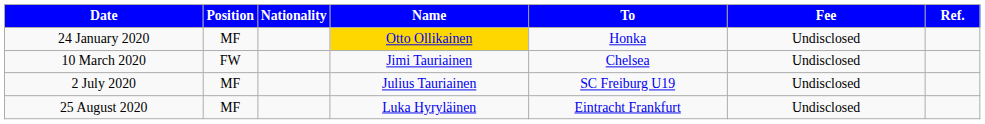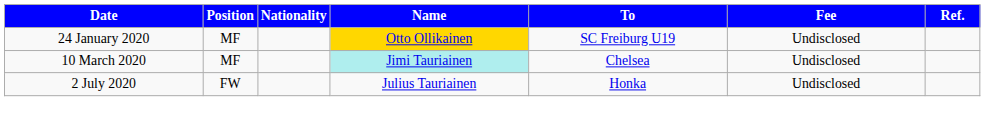 <table class="wikitable"  style="text-align:center; font-size:90%; ">
 <tr>
 <th style="background:#00f; color:white; width:200px;">Date</th>
 <th style="background:#00f; color:white; width:50px;">Position</th>
 <th style="background:#00f; color:white; width:50px;">Nationality</th>
 <th style="background:#00f; color:white; width:200px;">Name</th>
 <th style="background:#00f; color:white; width:200px;">To</th>
 <th style="background:#00f; color:white; width:200px;">Fee</th>
 <th style="background:#00f; color:white; width:50px;">Ref.</th>
 </tr>
 <tr>
 <td>24 January 2020</td>
 <td>MF</td>
 <td></td>
 <td style="background: gold;"><a href='#'>Otto Ollikainen</a></td>
-<td><a href='#'>Honka</a></td>
+<td><a href='#'>SC Freiburg U19</a></td>
 <td>Undisclosed</td>
 <td></td>
 </tr>
 <tr>
 <td>10 March 2020</td>
-<td>FW</td>
+<td>MF</td>
 <td></td>
-<td><a href='#'>Jimi Tauriainen</a></td>
+<td style="background: paleturquoise;"><a href='#'>Jimi Tauriainen</a></td>
 <td><a href='#'>Chelsea</a></td>
 <td>Undisclosed</td>
 <td></td>
 </tr>
 <tr>
 <td>2 July 2020</td>
-<td>MF</td>
+<td>FW</td>
 <td></td>
 <td><a href='#'>Julius Tauriainen</a></td>
-<td><a href='#'>SC Freiburg U19</a></td>
-<td>Undisclosed</td>
-<td></td>
-</tr>
-<tr>
-<td>25 August 2020</td>
-<td>MF</td>
-<td></td>
-<td><a href='#'>Luka Hyryläinen</a></td>
-<td><a href='#'>Eintracht Frankfurt</a></td>
+<td><a href='#'>Honka</a></td>
 <td>Undisclosed</td>
 <td></td>
 </tr>
 </table>
